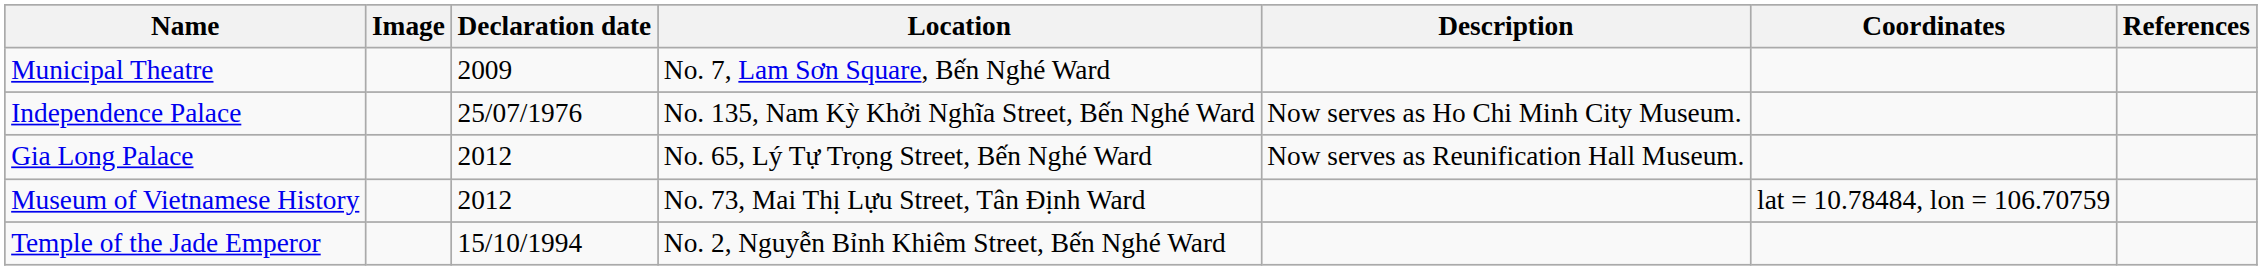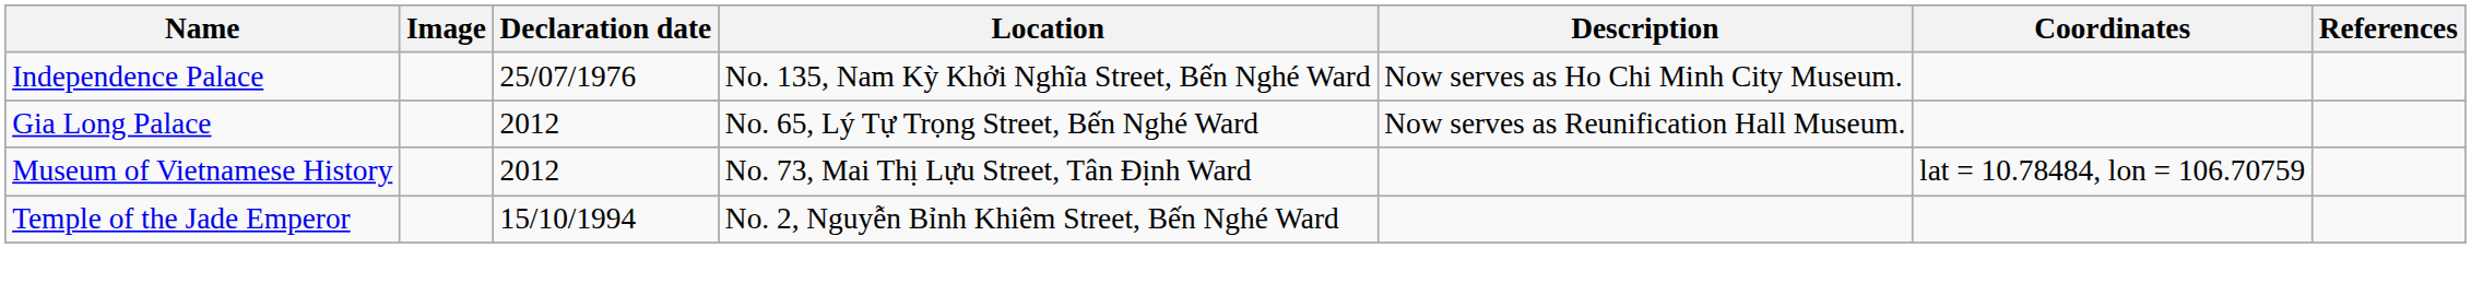 <table class=wikitable>
 <tr>
 <th>Name</th>
 <th>Image</th>
 <th>Declaration date</th>
 <th>Location</th>
 <th>Description</th>
 <th>Coordinates</th>
 <th>References</th>
-</tr>
-<tr>
-<td><a href='#'>Municipal Theatre</a></td>
-<td></td>
-<td>2009</td>
-<td>No. 7, <a href='#'>Lam Sơn Square</a>, Bến Nghé Ward</td>
-<td></td>
-<td></td>
-<td></td>
 </tr>
 <tr>
 <td><a href='#'>Independence Palace</a></td>
 <td></td>
 <td>25/07/1976</td>
 <td>No. 135, Nam Kỳ Khởi Nghĩa Street, Bến Nghé Ward</td>
 <td>Now serves as Ho Chi Minh City Museum.</td>
 <td></td>
 <td></td>
 </tr>
 <tr>
 <td><a href='#'>Gia Long Palace</a></td>
 <td></td>
 <td>2012</td>
 <td>No. 65, Lý Tự Trọng Street, Bến Nghé Ward</td>
 <td>Now serves as Reunification Hall Museum.</td>
 <td></td>
 <td></td>
 </tr>
 <tr>
 <td><a href='#'>Museum of Vietnamese History</a></td>
 <td></td>
 <td>2012</td>
 <td>No. 73, Mai Thị Lựu Street, Tân Định Ward</td>
 <td></td>
 <td>lat = 10.78484, lon = 106.70759</td>
 <td></td>
 </tr>
 <tr>
 <td><a href='#'>Temple of the Jade Emperor</a></td>
 <td></td>
 <td>15/10/1994</td>
 <td>No. 2, Nguyễn Bỉnh Khiêm Street, Bến Nghé Ward</td>
 <td></td>
 <td></td>
 <td></td>
 </tr>
 </table>
